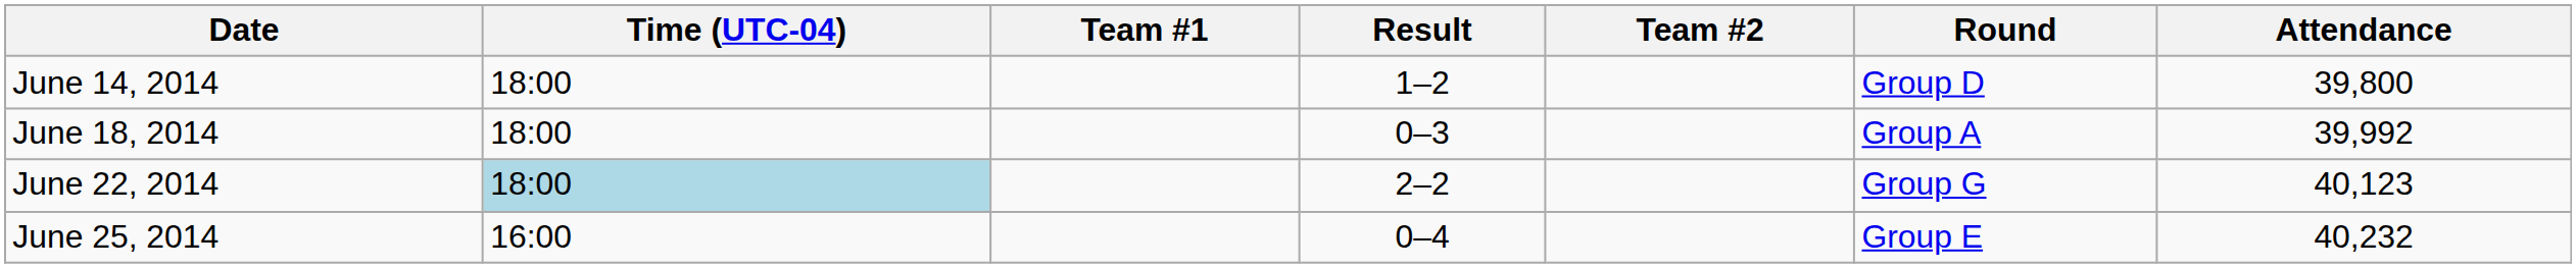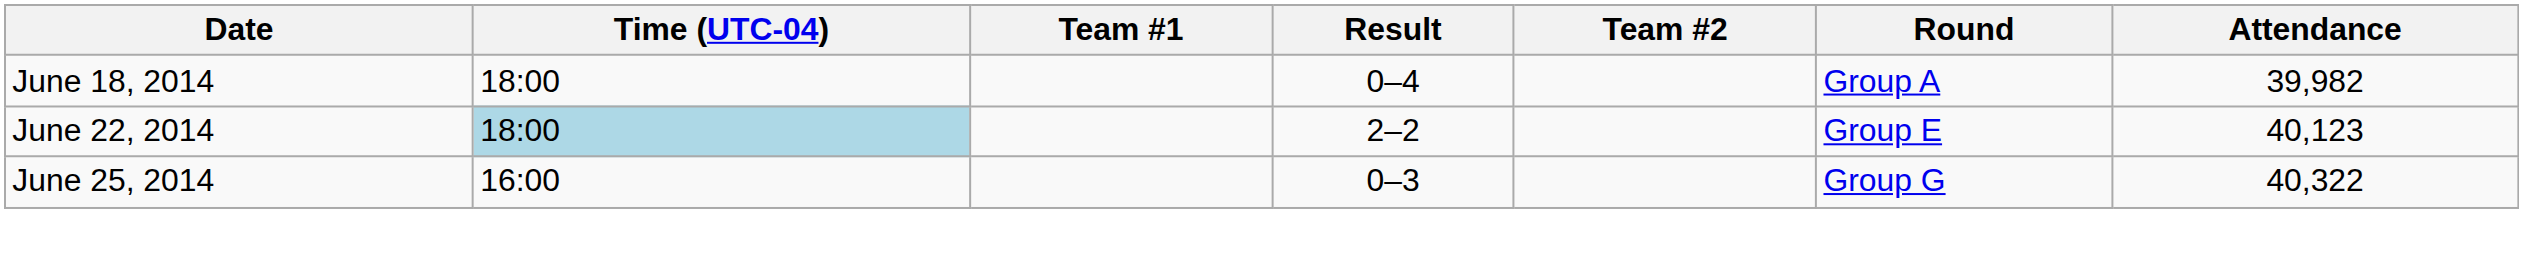 <table class="wikitable"  style="text-align:left; width:100%;">
 <tr>
 <th>Date</th>
 <th>Time (<a href='#'>UTC-04</a>)</th>
 <th>Team #1</th>
 <th>Result</th>
 <th>Team #2</th>
 <th>Round</th>
 <th>Attendance</th>
 </tr>
 <tr>
-<td>June 14, 2014</td>
-<td>18:00</td>
-<td></td>
-<td style="text-align:center;">1–2</td>
-<td></td>
-<td><a href='#'>Group D</a></td>
-<td style="text-align:center;">39,800</td>
-</tr>
-<tr>
 <td>June 18, 2014</td>
 <td>18:00</td>
 <td></td>
-<td style="text-align:center;">0–3</td>
+<td style="text-align:center;">0–4</td>
 <td></td>
 <td><a href='#'>Group A</a></td>
-<td style="text-align:center;">39,992</td>
+<td style="text-align:center;">39,982</td>
 </tr>
 <tr>
 <td>June 22, 2014</td>
 <td style="background: lightblue;">18:00</td>
 <td></td>
 <td style="text-align:center;">2–2</td>
 <td></td>
-<td><a href='#'>Group G</a></td>
+<td><a href='#'>Group E</a></td>
 <td style="text-align:center;">40,123</td>
 </tr>
 <tr>
 <td>June 25, 2014</td>
 <td>16:00</td>
 <td></td>
-<td style="text-align:center;">0–4</td>
+<td style="text-align:center;">0–3</td>
 <td></td>
-<td><a href='#'>Group E</a></td>
-<td style="text-align:center;">40,232</td>
+<td><a href='#'>Group G</a></td>
+<td style="text-align:center;">40,322</td>
 </tr>
 </table>
